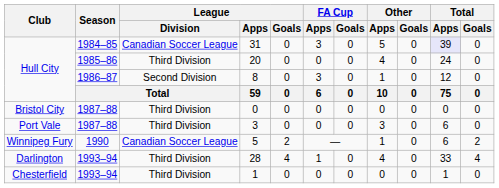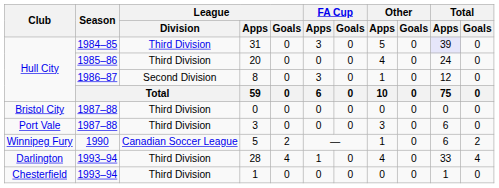 <table class="wikitable" style="text-align:center">
 <tr>
 <th rowspan="2">Club</th>
 <th rowspan="2">Season</th>
 <th colspan="3">League</th>
 <th colspan="2"><a href='#'>FA Cup</a></th>
 <th colspan="2">Other</th>
 <th colspan="2">Total</th>
 </tr>
 <tr>
 <th>Division</th>
 <th>Apps</th>
 <th>Goals</th>
 <th>Apps</th>
 <th>Goals</th>
 <th>Apps</th>
 <th>Goals</th>
 <th>Apps</th>
 <th>Goals</th>
 </tr>
 <tr>
 <td rowspan="4"><a href='#'>Hull City</a></td>
 <td><a href='#'>1984–85</a></td>
-<td><a href='#'>Canadian Soccer League</a></td>
+<td><a href='#'>Third Division</a></td>
 <td>31</td>
 <td>0</td>
 <td>3</td>
 <td>0</td>
 <td>5</td>
 <td>0</td>
 <td style="background: lavender;">39</td>
 <td>0</td>
 </tr>
 <tr>
 <td><a href='#'>1985–86</a></td>
 <td>Third Division</td>
 <td>20</td>
 <td>0</td>
 <td>0</td>
 <td>0</td>
 <td>4</td>
 <td>0</td>
 <td>24</td>
 <td>0</td>
 </tr>
 <tr>
 <td><a href='#'>1986–87</a></td>
 <td>Second Division</td>
 <td>8</td>
 <td>0</td>
 <td>3</td>
 <td>0</td>
 <td>1</td>
 <td>0</td>
 <td>12</td>
 <td>0</td>
 </tr>
 <tr>
 <th colspan="2">Total</th>
 <th>59</th>
 <th>0</th>
 <th>6</th>
 <th>0</th>
 <th>10</th>
 <th>0</th>
 <th>75</th>
 <th>0</th>
 </tr>
 <tr>
 <td><a href='#'>Bristol City</a></td>
 <td><a href='#'>1987–88</a></td>
 <td>Third Division</td>
 <td>0</td>
 <td>0</td>
 <td>0</td>
 <td>0</td>
 <td>0</td>
 <td>0</td>
 <td>0</td>
 <td>0</td>
 </tr>
 <tr>
 <td><a href='#'>Port Vale</a></td>
 <td><a href='#'>1987–88</a></td>
 <td>Third Division</td>
 <td>3</td>
 <td>0</td>
 <td>0</td>
 <td>0</td>
 <td>3</td>
 <td>0</td>
 <td>6</td>
 <td>0</td>
 </tr>
 <tr>
 <td><a href='#'>Winnipeg Fury</a></td>
 <td><a href='#'>1990</a></td>
 <td><a href='#'>Canadian Soccer League</a></td>
 <td>5</td>
 <td>2</td>
 <td colspan="2">—</td>
 <td>1</td>
 <td>0</td>
 <td>6</td>
 <td>2</td>
 </tr>
 <tr>
 <td><a href='#'>Darlington</a></td>
 <td><a href='#'>1993–94</a></td>
 <td>Third Division</td>
 <td>28</td>
 <td>4</td>
 <td>1</td>
 <td>0</td>
 <td>4</td>
 <td>0</td>
 <td>33</td>
 <td>4</td>
 </tr>
 <tr>
 <td><a href='#'>Chesterfield</a></td>
 <td><a href='#'>1993–94</a></td>
 <td>Third Division</td>
 <td>1</td>
 <td>0</td>
 <td>0</td>
 <td>0</td>
 <td>0</td>
 <td>0</td>
 <td>1</td>
 <td>0</td>
 </tr>
 </table>
